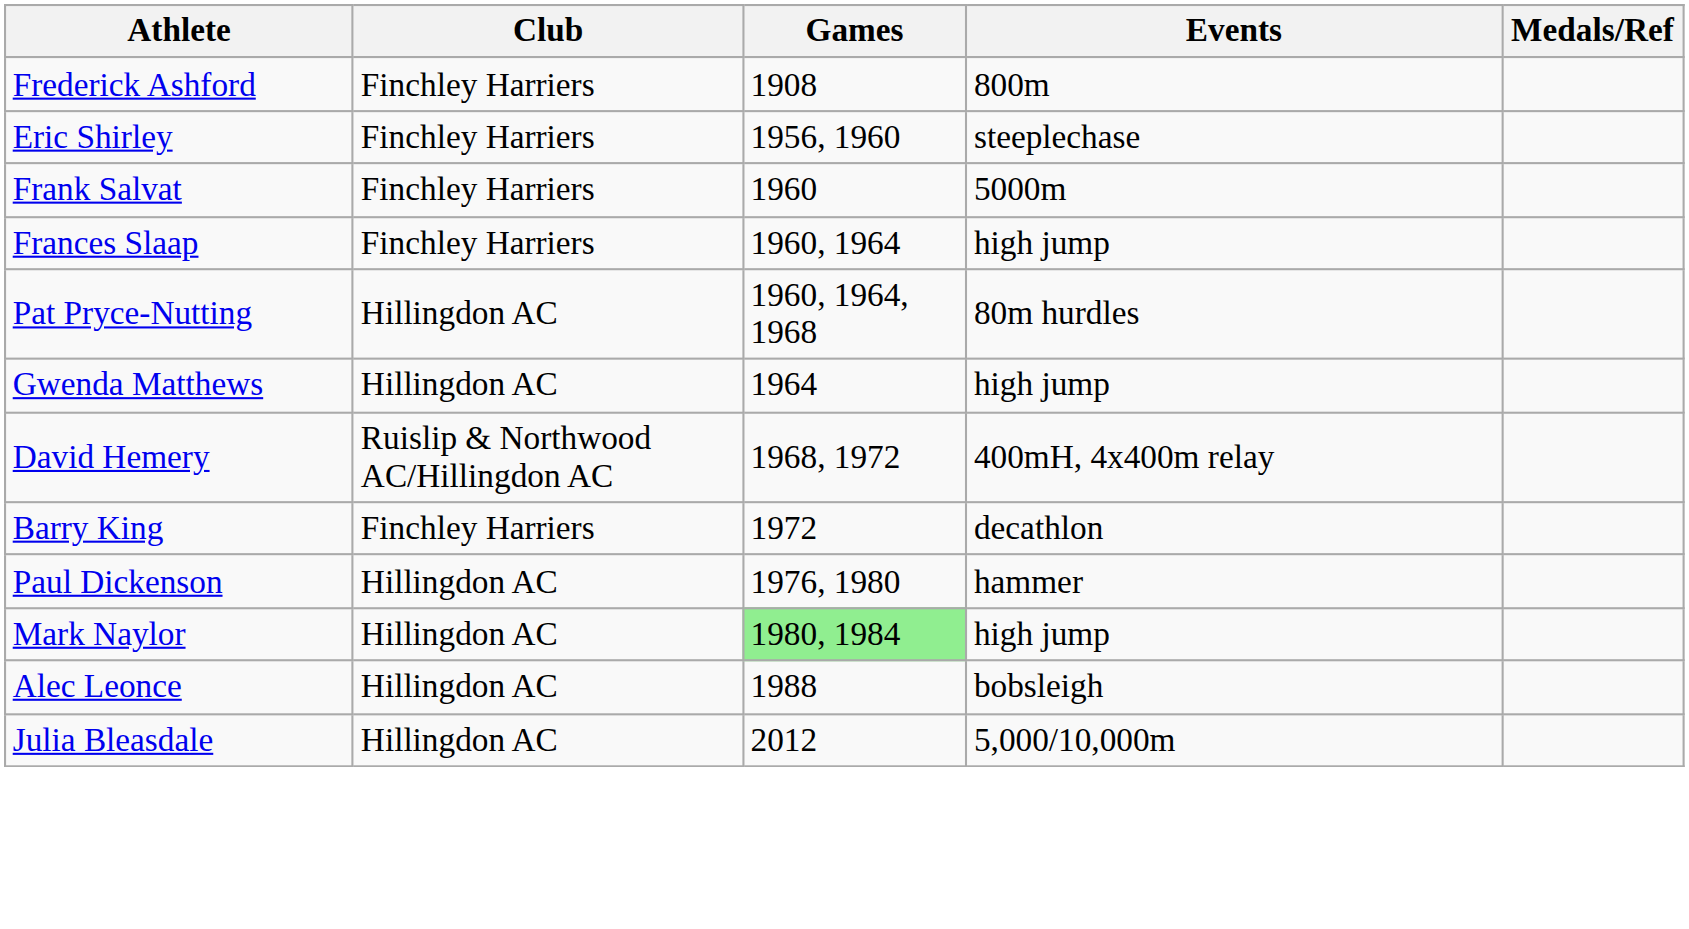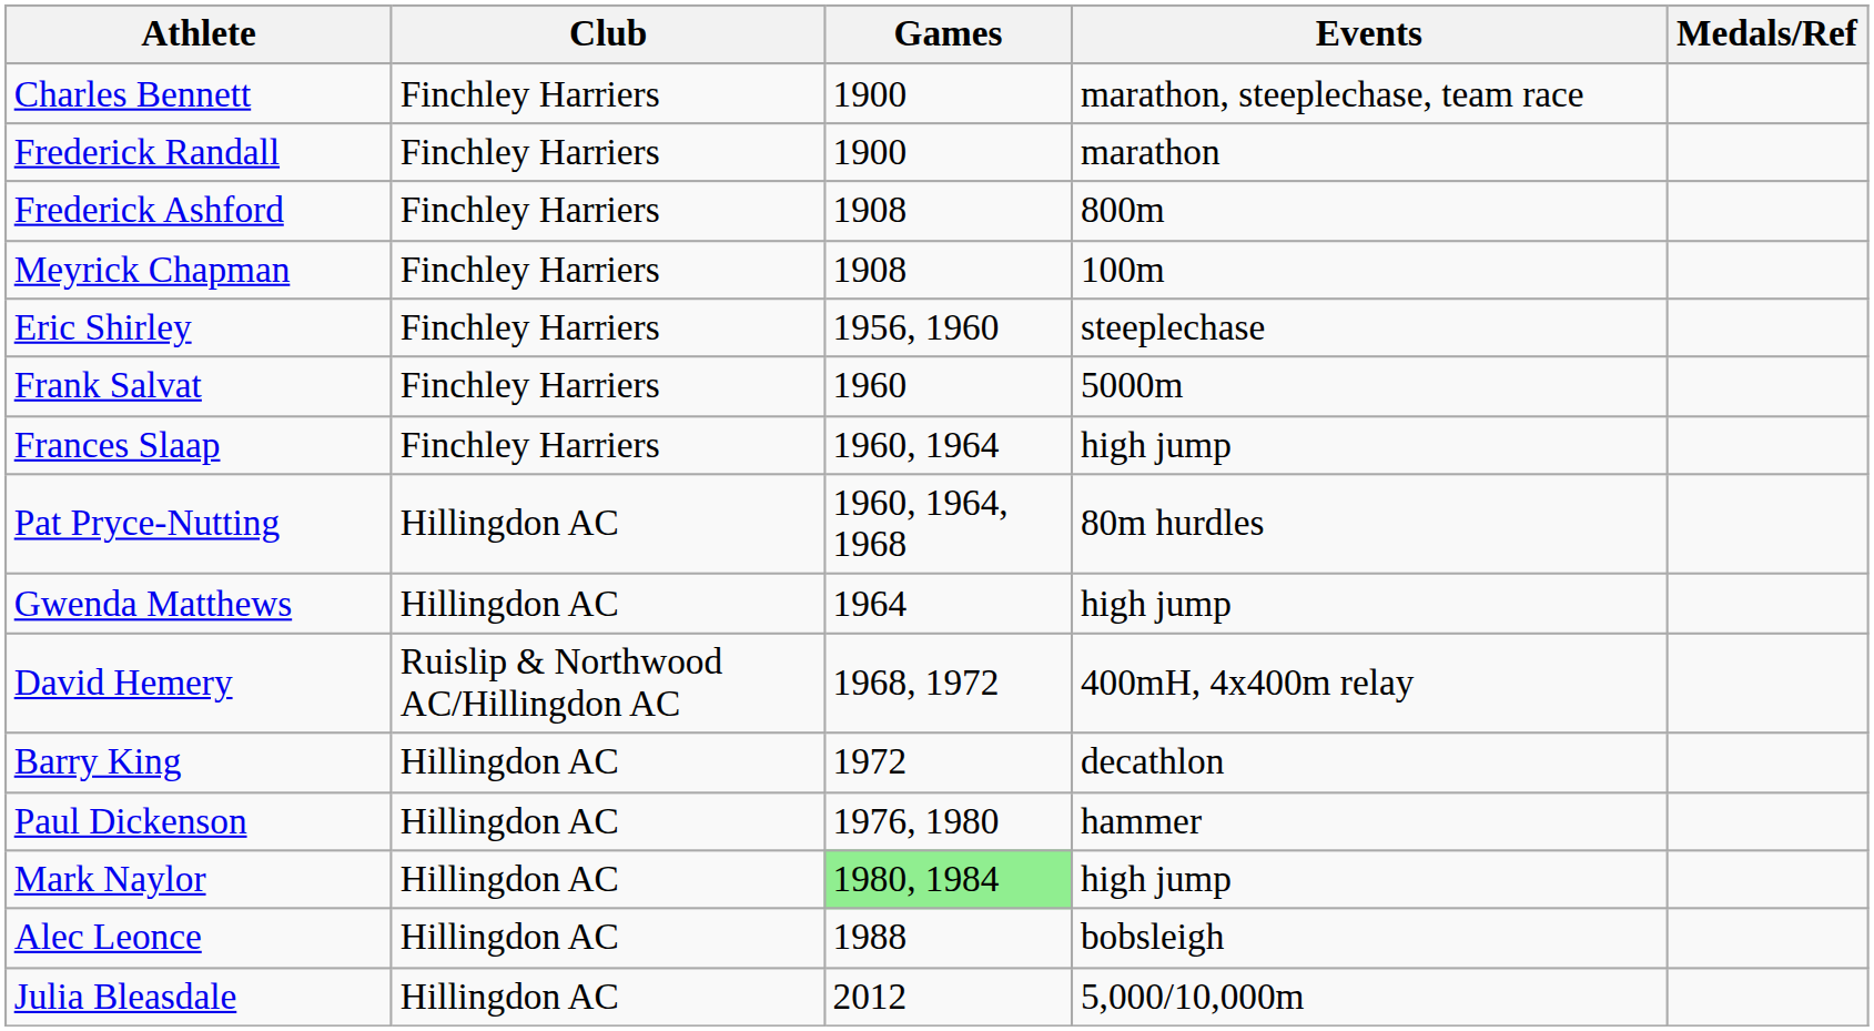 <table class="wikitable">
 <tr>
 <th width=160>Athlete</th>
 <th width=180>Club</th>
 <th width=100>Games</th>
 <th width=250>Events</th>
 <th width=80>Medals/Ref</th>
 </tr>
 <tr>
+<td><a href='#'>Charles Bennett</a></td>
+<td>Finchley Harriers</td>
+<td>1900</td>
+<td>marathon, steeplechase, team race</td>
+<td></td>
+</tr>
+<tr>
+<td><a href='#'>Frederick Randall</a></td>
+<td>Finchley Harriers</td>
+<td>1900</td>
+<td>marathon</td>
+<td></td>
+</tr>
+<tr>
 <td><a href='#'>Frederick Ashford</a></td>
 <td>Finchley Harriers</td>
 <td>1908</td>
 <td>800m</td>
+<td></td>
+</tr>
+<tr>
+<td><a href='#'>Meyrick Chapman</a></td>
+<td>Finchley Harriers</td>
+<td>1908</td>
+<td>100m</td>
 <td></td>
 </tr>
 <tr>
 <td><a href='#'>Eric Shirley</a></td>
 <td>Finchley Harriers</td>
 <td>1956, 1960</td>
 <td>steeplechase</td>
 <td></td>
 </tr>
 <tr>
 <td><a href='#'>Frank Salvat</a></td>
 <td>Finchley Harriers</td>
 <td>1960</td>
 <td>5000m</td>
 <td></td>
 </tr>
 <tr>
 <td><a href='#'>Frances Slaap</a></td>
 <td>Finchley Harriers</td>
 <td>1960, 1964</td>
 <td>high jump</td>
 <td></td>
 </tr>
 <tr>
 <td><a href='#'>Pat Pryce-Nutting</a></td>
 <td>Hillingdon AC</td>
 <td>1960, 1964, 1968</td>
 <td>80m hurdles</td>
 <td></td>
 </tr>
 <tr>
 <td><a href='#'>Gwenda Matthews</a></td>
 <td>Hillingdon AC</td>
 <td>1964</td>
 <td>high jump</td>
 <td></td>
 </tr>
 <tr>
 <td><a href='#'>David Hemery</a></td>
 <td>Ruislip & Northwood AC/Hillingdon AC</td>
 <td>1968, 1972</td>
 <td>400mH, 4x400m relay</td>
 <td></td>
 </tr>
 <tr>
 <td><a href='#'>Barry King</a></td>
-<td>Finchley Harriers</td>
+<td>Hillingdon AC</td>
 <td>1972</td>
 <td>decathlon</td>
 <td></td>
 </tr>
 <tr>
 <td><a href='#'>Paul Dickenson</a></td>
 <td>Hillingdon AC</td>
 <td>1976, 1980</td>
 <td>hammer</td>
 <td></td>
 </tr>
 <tr>
 <td><a href='#'>Mark Naylor</a></td>
 <td>Hillingdon AC</td>
 <td style="background: lightgreen;">1980, 1984</td>
 <td>high jump</td>
 <td></td>
 </tr>
 <tr>
 <td><a href='#'>Alec Leonce</a></td>
 <td>Hillingdon AC</td>
 <td>1988</td>
 <td>bobsleigh</td>
 <td></td>
 </tr>
 <tr>
 <td><a href='#'>Julia Bleasdale</a></td>
 <td>Hillingdon AC</td>
 <td>2012</td>
 <td>5,000/10,000m</td>
 <td></td>
 </tr>
 </table>
